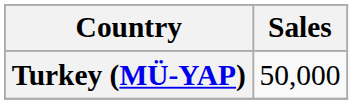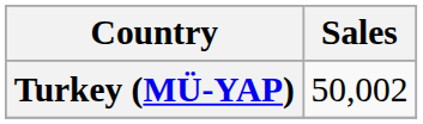 <table class="wikitable plainrowheaders">
 <tr>
 <th scope="col">Country</th>
 <th scope="col">Sales</th>
 </tr>
 <tr>
 <th scope="row">Turkey (<a href='#'>MÜ-YAP</a>)</th>
-<td>50,000</td>
+<td>50,002</td>
 </tr>
 <tr>
 </tr>
 </table>
